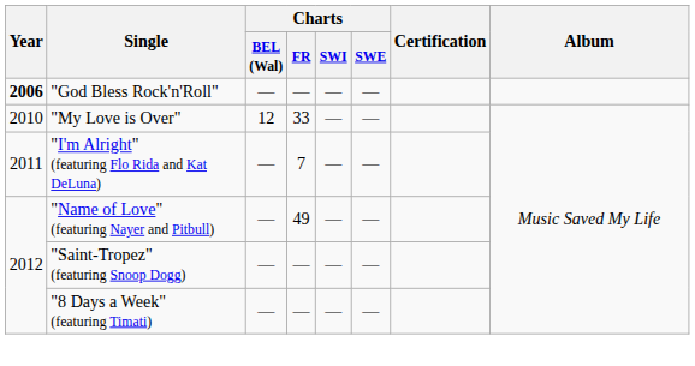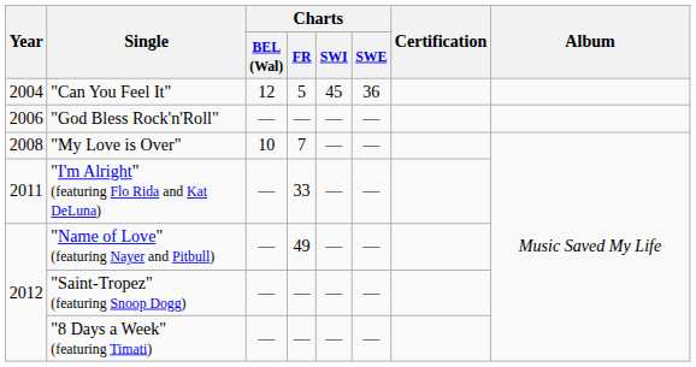 <table class="wikitable">
 <tr>
 <th align="center" rowspan="2" width="10">Year</th>
 <th align="center" rowspan="2" width="180">Single</th>
 <th align="center" colspan="4">Charts</th>
 <th align="center" rowspan="2" width="50">Certification</th>
 <th align="center" rowspan="2" width="180">Album</th>
 </tr>
 <tr>
 <th width="20"><small><a href='#'>BEL</a></small><br><small>(Wal)</small></th>
 <th width="20"><small><a href='#'>FR</a><br></small></th>
 <th width="20"><small><a href='#'>SWI</a></small></th>
 <th width="20"><small><a href='#'>SWE</a></small></th>
 </tr>
 <tr>
-<td align="center"><strong>2006</strong></td>
+<td align="center">2004</td>
+<td>"Can You Feel It"</td>
+<td align="center">12</td>
+<td align="center">5</td>
+<td align="center">45</td>
+<td align="center">36</td>
+<td align="center"></td>
+<td align="center"></td>
+</tr>
+<tr>
+<td align="center">2006</td>
 <td>"God Bless Rock'n'Roll"</td>
 <td align="center">—</td>
 <td align="center">—</td>
 <td align="center">—</td>
 <td align="center">—</td>
 <td align="center"></td>
 </tr>
 <tr>
-<td align="center">2010</td>
+<td align="center">2008</td>
 <td>"My Love is Over"</td>
-<td align="center">12</td>
-<td align="center">33</td>
+<td align="center">10</td>
+<td align="center">7</td>
 <td align="center">—</td>
 <td align="center">—</td>
 <td align="center"></td>
 <td align="center" rowspan="5"><em>Music Saved My Life</em></td>
 </tr>
 <tr>
 <td align="center">2011</td>
 <td>"<a href='#'>I'm Alright</a>"<br><small>(featuring <a href='#'>Flo Rida</a> and <a href='#'>Kat DeLuna</a>)</small></td>
 <td align="center">—</td>
-<td align="center">7</td>
+<td align="center">33</td>
 <td align="center">—</td>
 <td align="center">—</td>
 <td align="center"></td>
 </tr>
 <tr>
 <td rowspan="3"  style="text-align:center; vertical-align:middle;">2012</td>
 <td>"<a href='#'>Name of Love</a>"<br><small>(featuring <a href='#'>Nayer</a> and <a href='#'>Pitbull</a>)</small></td>
 <td align="center">—</td>
 <td align="center">49</td>
 <td align="center">—</td>
 <td align="center">—</td>
 <td align="center"></td>
 </tr>
 <tr>
 <td>"Saint-Tropez"<br><small>(featuring <a href='#'>Snoop Dogg</a>)</small></td>
 <td align="center">—</td>
 <td align="center">—</td>
 <td align="center">—</td>
 <td align="center">—</td>
 <td align="center"></td>
 </tr>
 <tr>
 <td>"8 Days a Week"<br><small>(featuring <a href='#'>Timati</a>)</small></td>
 <td align="center">—</td>
 <td align="center">—</td>
 <td align="center">—</td>
 <td align="center">—</td>
 <td align="center"></td>
 </tr>
 </table>
